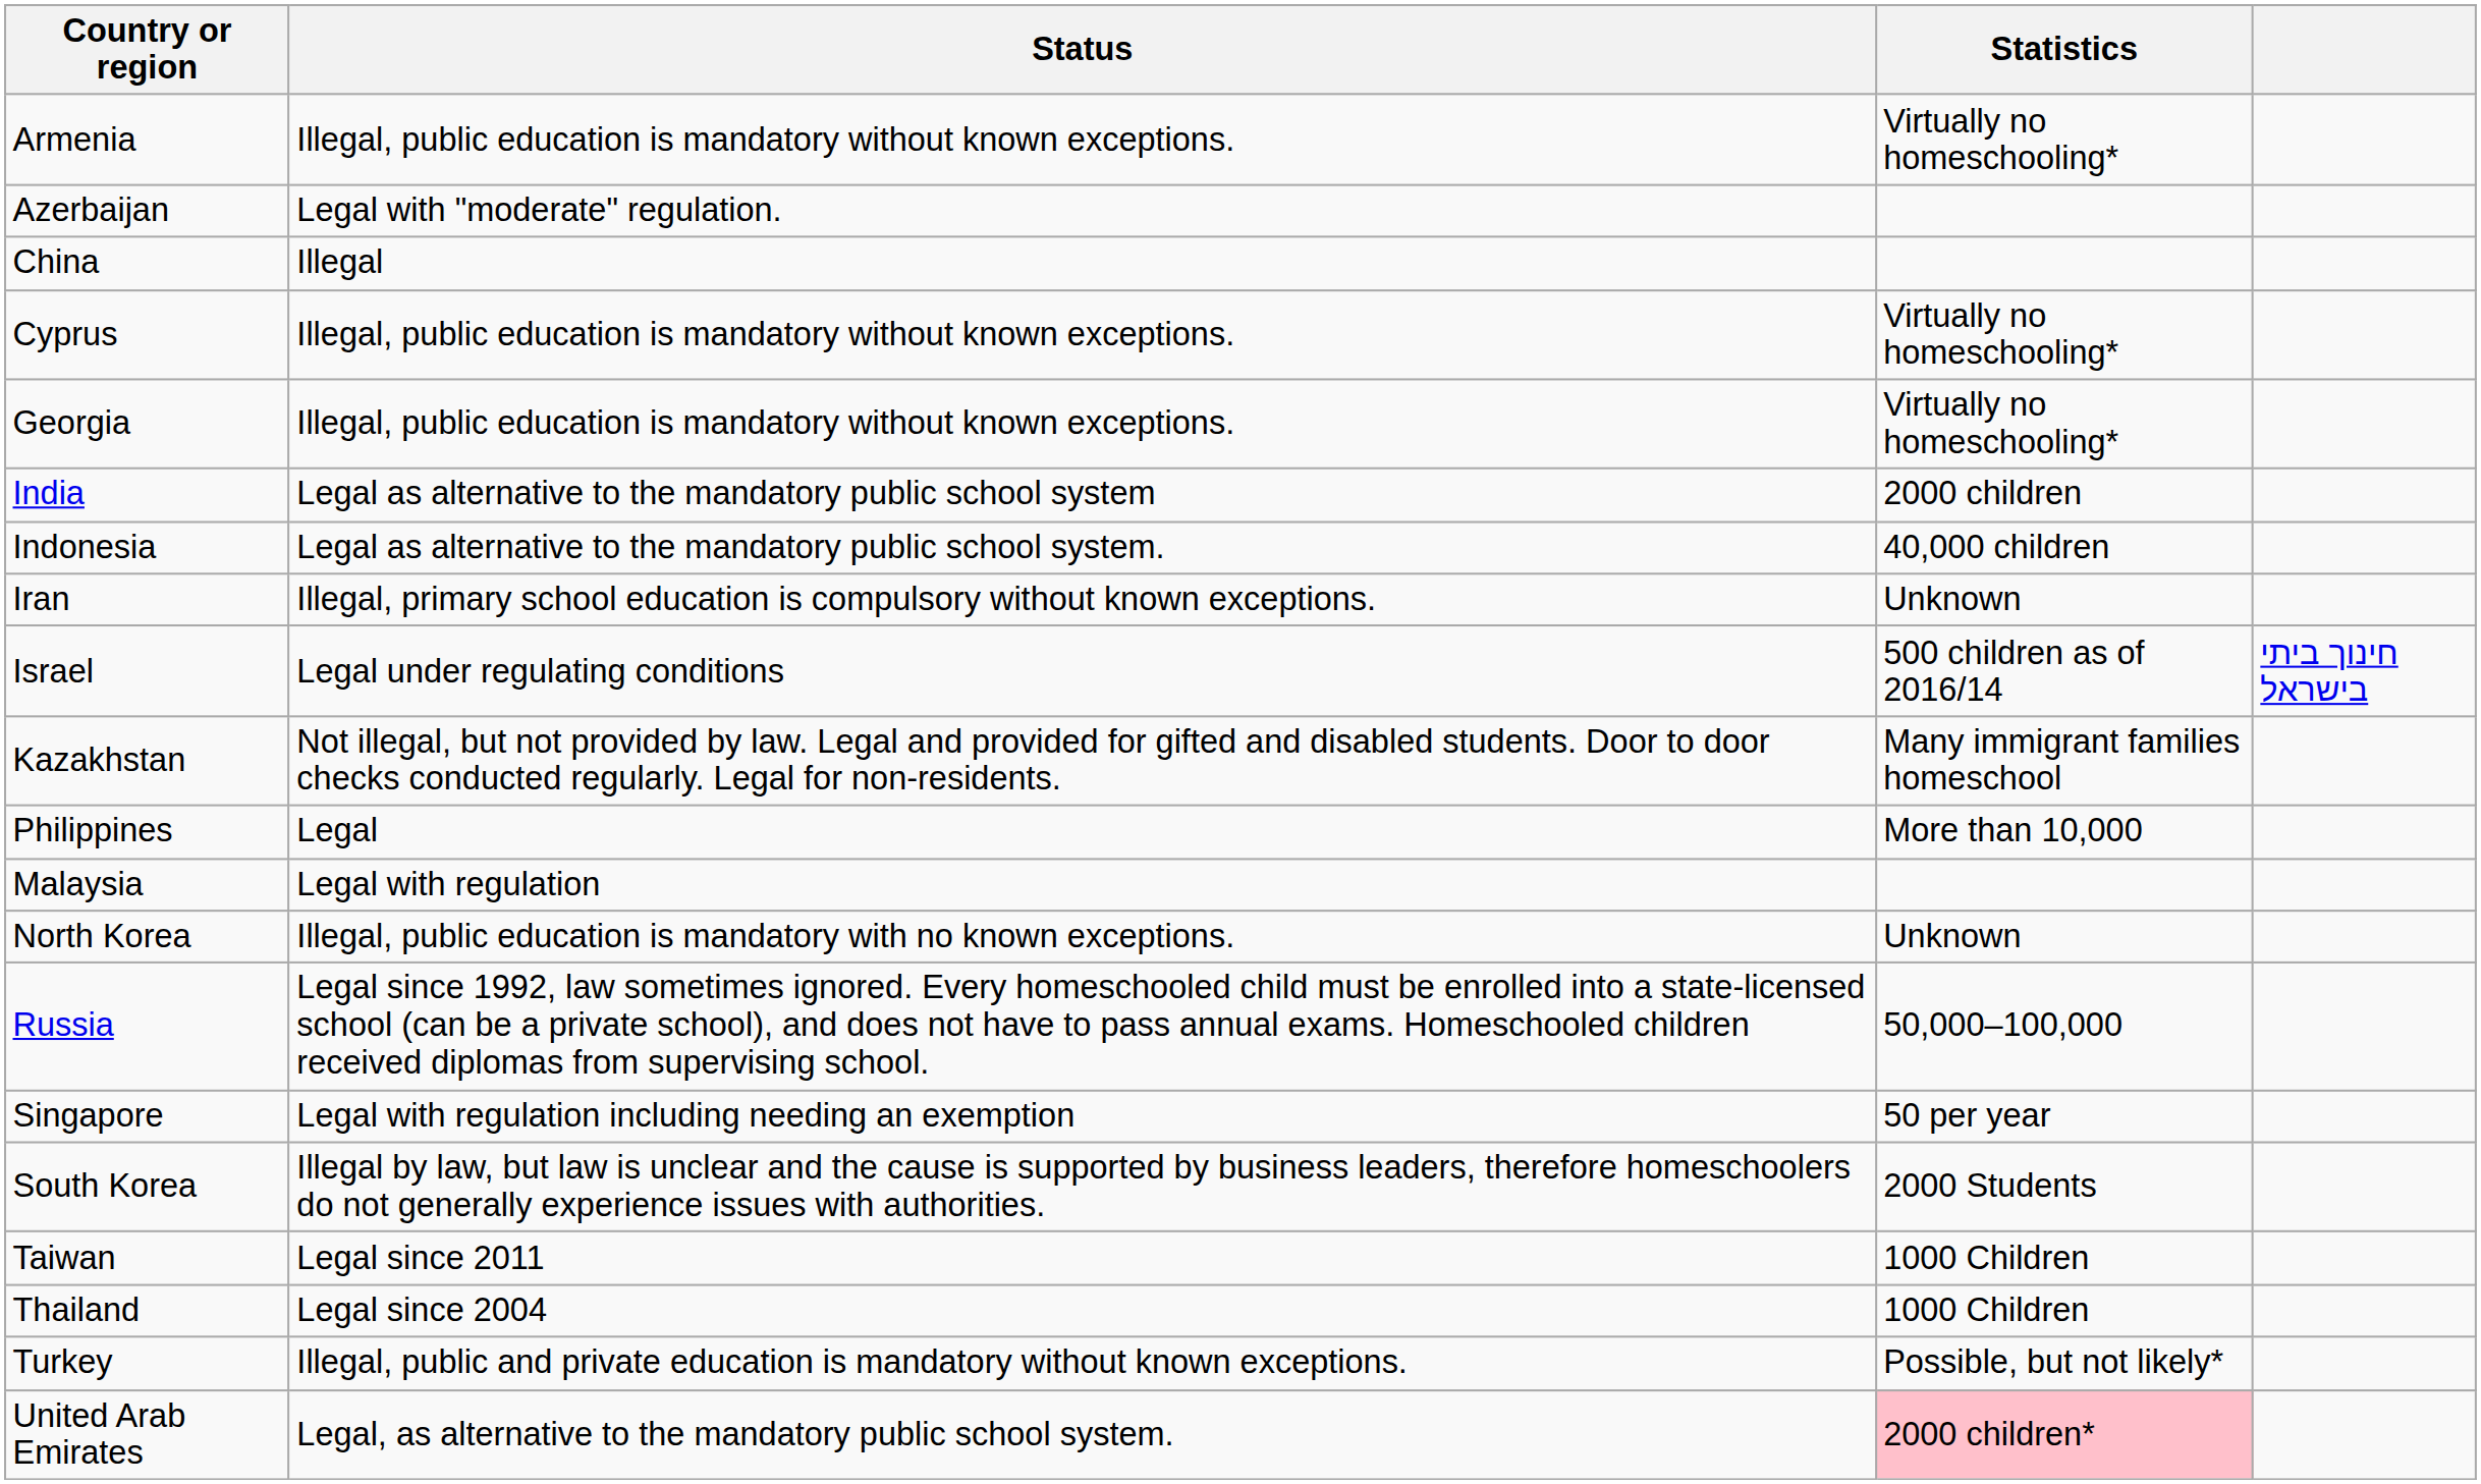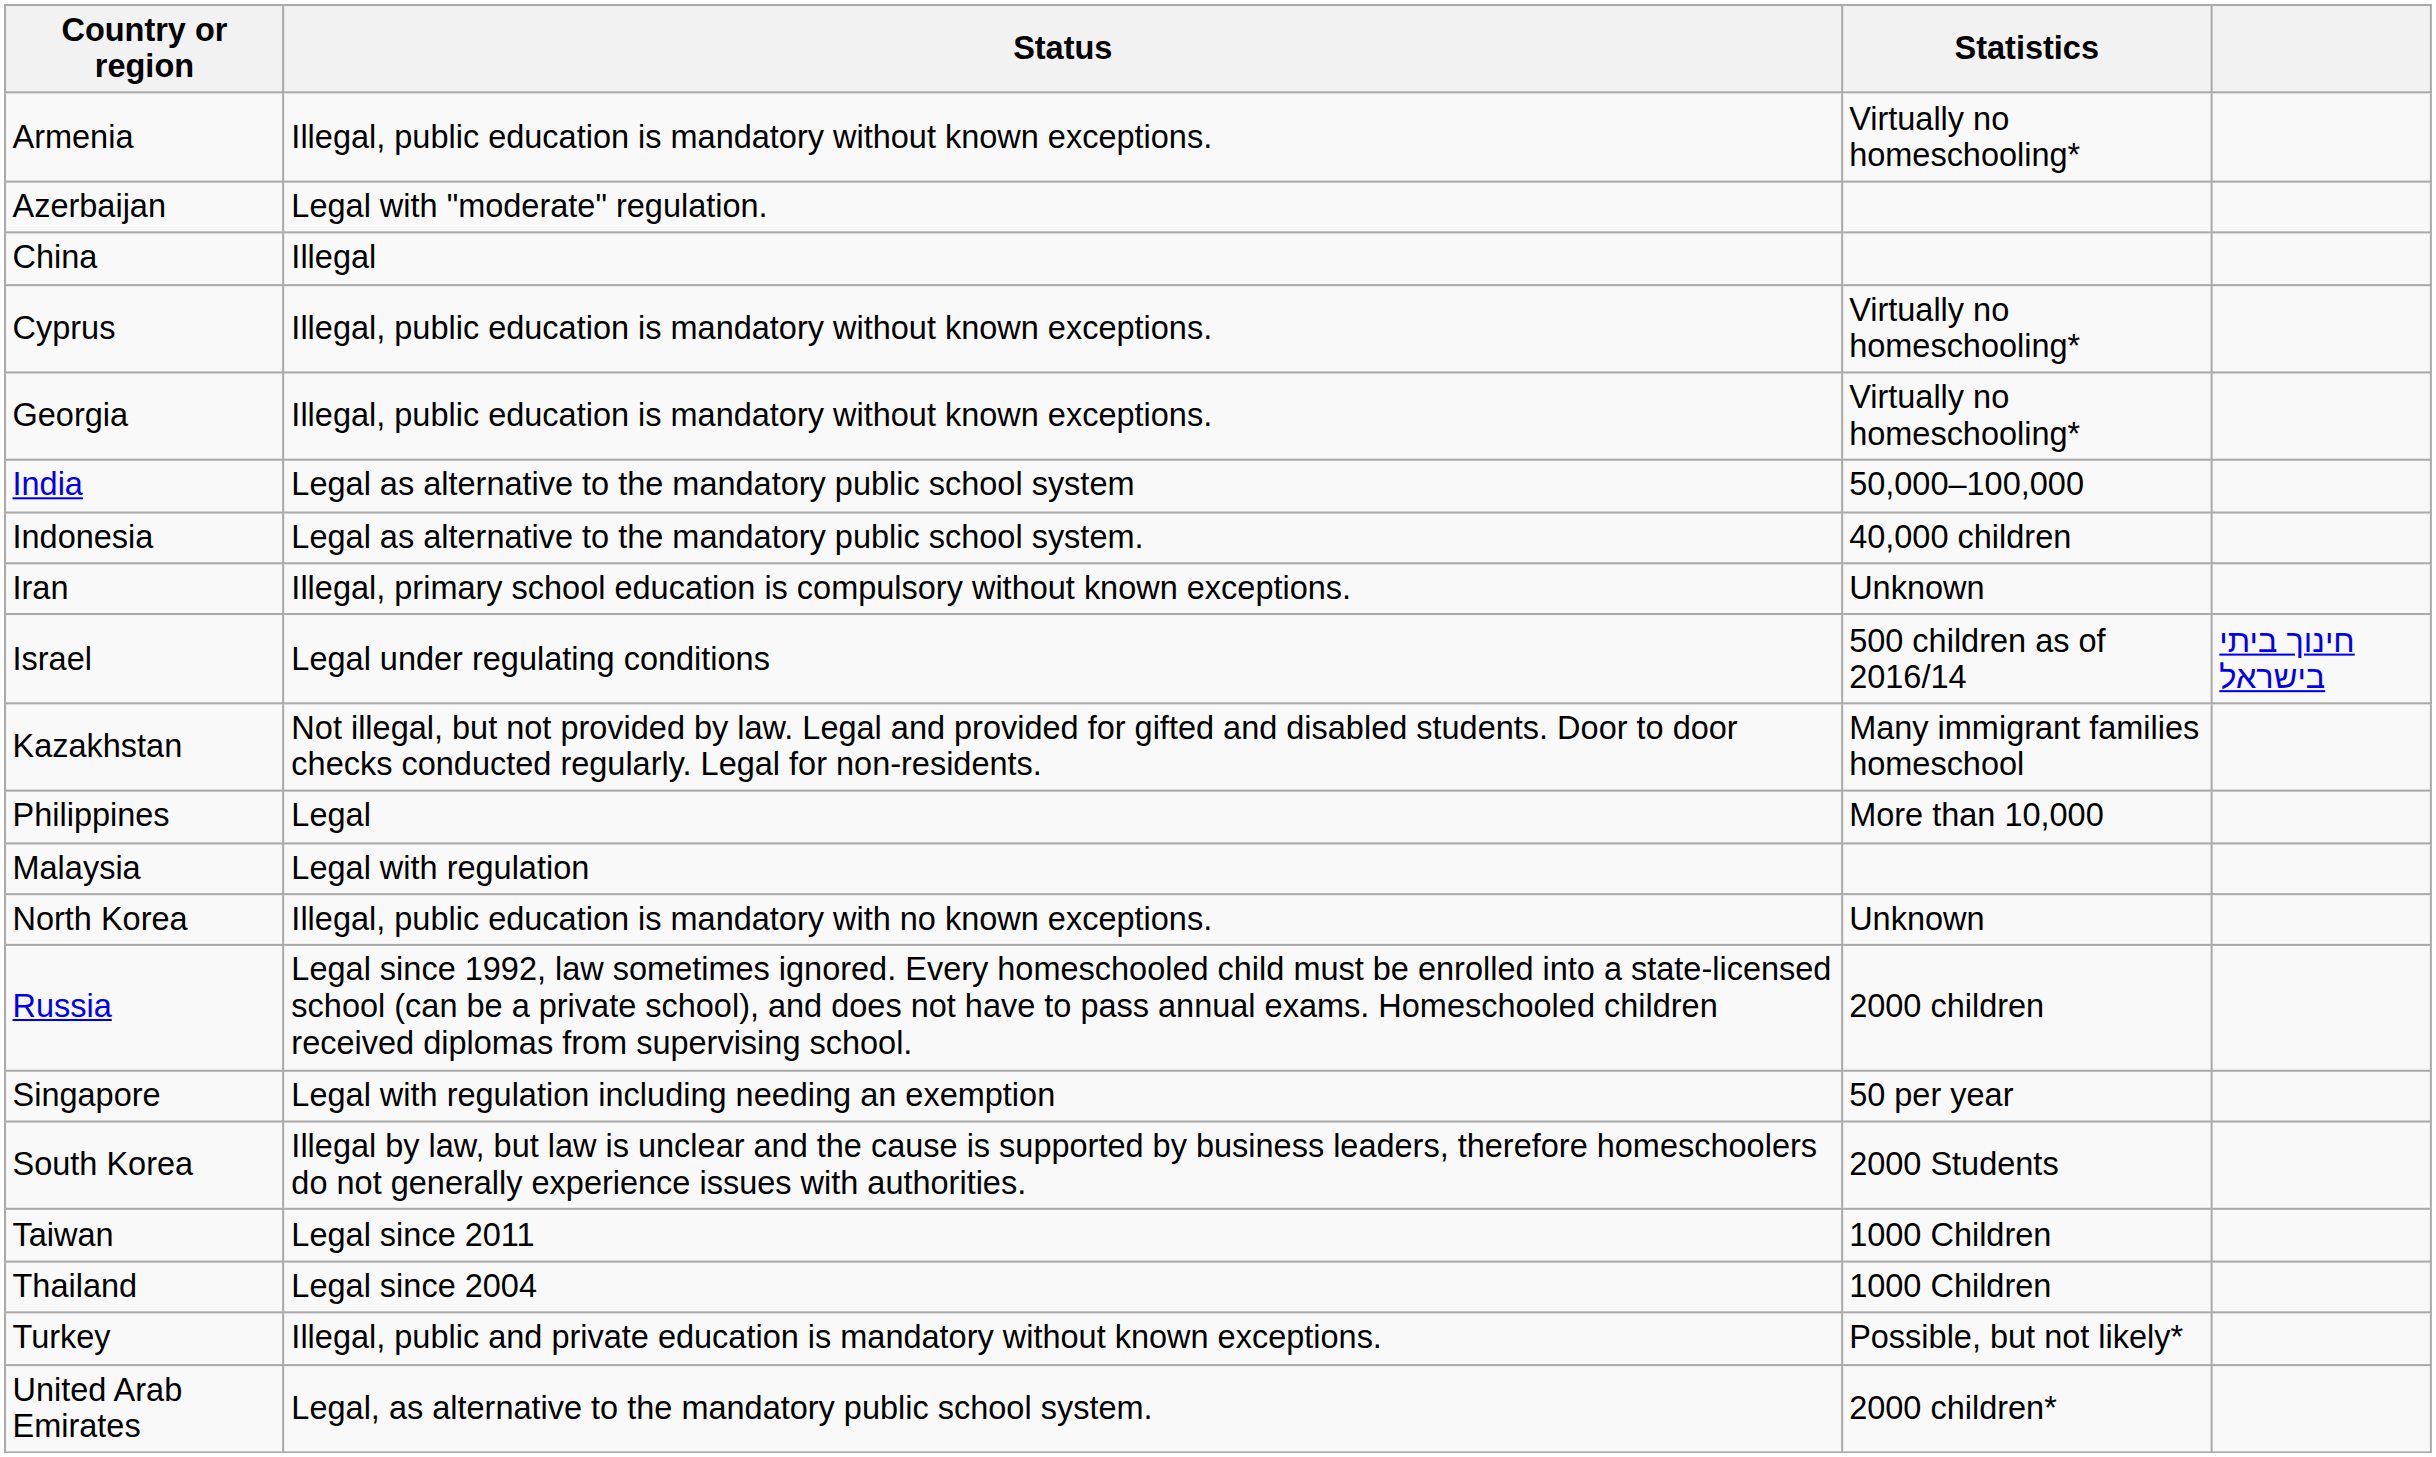 <table class="wikitable">
 <tr>
 <th style="width:130px">Country or region</th>
 <th style="width:760px">Status</th>
 <th style="width:175px">Statistics</th>
 <th style="width:100px"></th>
 </tr>
 <tr>
 <td>Armenia</td>
 <td>Illegal, public education is mandatory without known exceptions.</td>
 <td>Virtually no homeschooling*</td>
 <td></td>
 </tr>
 <tr>
 <td>Azerbaijan</td>
 <td>Legal with "moderate" regulation.</td>
 <td></td>
 <td></td>
 </tr>
 <tr>
 <td>China</td>
 <td>Illegal</td>
 <td></td>
 <td></td>
 </tr>
 <tr>
 <td>Cyprus</td>
 <td>Illegal, public education is mandatory without known exceptions.</td>
 <td>Virtually no homeschooling*</td>
 <td></td>
 </tr>
 <tr>
 <td>Georgia</td>
 <td>Illegal, public education is mandatory without known exceptions.</td>
 <td>Virtually no homeschooling*</td>
 <td></td>
 </tr>
 <tr>
 <td><a href='#'>India</a></td>
 <td>Legal as alternative to the mandatory public school system</td>
-<td>2000 children</td>
+<td>50,000–100,000</td>
 <td></td>
 </tr>
 <tr>
 <td>Indonesia</td>
 <td>Legal as alternative to the mandatory public school system.</td>
 <td>40,000 children</td>
 <td></td>
 </tr>
 <tr>
 <td>Iran</td>
 <td>Illegal, primary school education is compulsory without known exceptions.</td>
 <td>Unknown</td>
 <td></td>
 </tr>
 <tr>
 <td>Israel</td>
 <td>Legal under regulating conditions</td>
 <td>500 children as of 2016/14</td>
 <td><a href='#'>חינוך ביתי בישראל</a></td>
 </tr>
 <tr>
 <td>Kazakhstan</td>
 <td>Not illegal, but not provided by law. Legal and provided for gifted and disabled students. Door to door checks conducted regularly. Legal for non-residents.</td>
 <td>Many immigrant families homeschool</td>
 <td></td>
 </tr>
 <tr>
 <td>Philippines</td>
 <td>Legal</td>
 <td>More than 10,000</td>
 <td></td>
 </tr>
 <tr>
 <td>Malaysia</td>
 <td>Legal with regulation</td>
 <td></td>
 <td></td>
 </tr>
 <tr>
 <td>North Korea</td>
 <td>Illegal, public education is mandatory with no known exceptions.</td>
 <td>Unknown</td>
 <td></td>
 </tr>
 <tr>
 <td><a href='#'>Russia</a></td>
 <td>Legal since 1992, law sometimes ignored. Every homeschooled child must be enrolled into a state-licensed school (can be a private school), and does not have to pass annual exams. Homeschooled children received diplomas from supervising school.</td>
-<td>50,000–100,000</td>
+<td>2000 children</td>
 <td></td>
 </tr>
 <tr>
 <td>Singapore</td>
 <td>Legal with regulation including needing an exemption</td>
 <td>50 per year</td>
 <td></td>
 </tr>
 <tr>
 <td>South Korea</td>
 <td>Illegal by law, but law is unclear and the cause is supported by business leaders, therefore homeschoolers do not generally experience issues with authorities.</td>
 <td>2000 Students</td>
 <td></td>
 </tr>
 <tr>
 <td>Taiwan</td>
 <td>Legal since 2011</td>
 <td>1000 Children</td>
 <td></td>
 </tr>
 <tr>
 <td>Thailand</td>
 <td>Legal since 2004</td>
 <td>1000 Children</td>
 <td></td>
 </tr>
 <tr>
 <td>Turkey</td>
 <td>Illegal, public and private education is mandatory without known exceptions.</td>
 <td>Possible, but not likely*</td>
 <td></td>
 </tr>
 <tr>
 <td>United Arab Emirates</td>
 <td>Legal, as alternative to the mandatory public school system.</td>
-<td style="background: pink;">2000 children*</td>
+<td>2000 children*</td>
 <td></td>
 </tr>
 </table>
